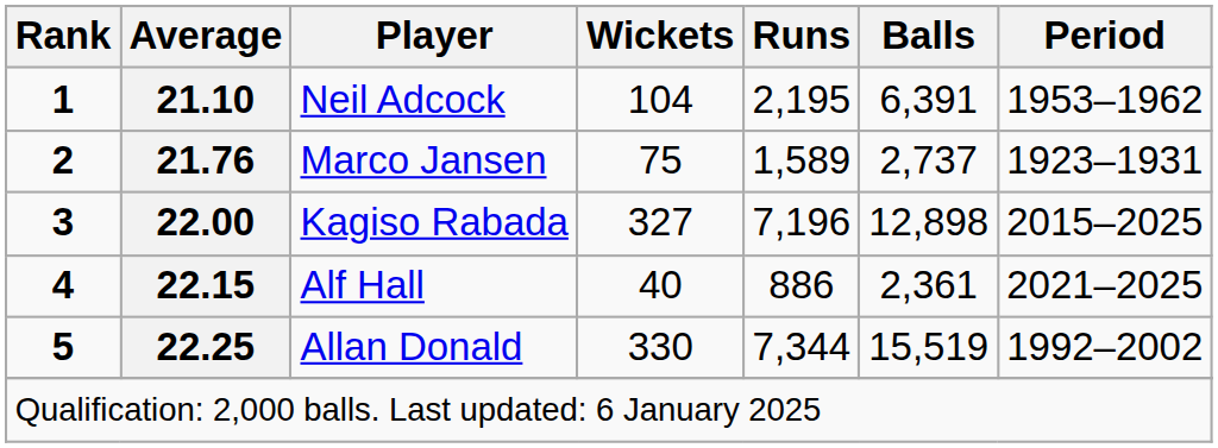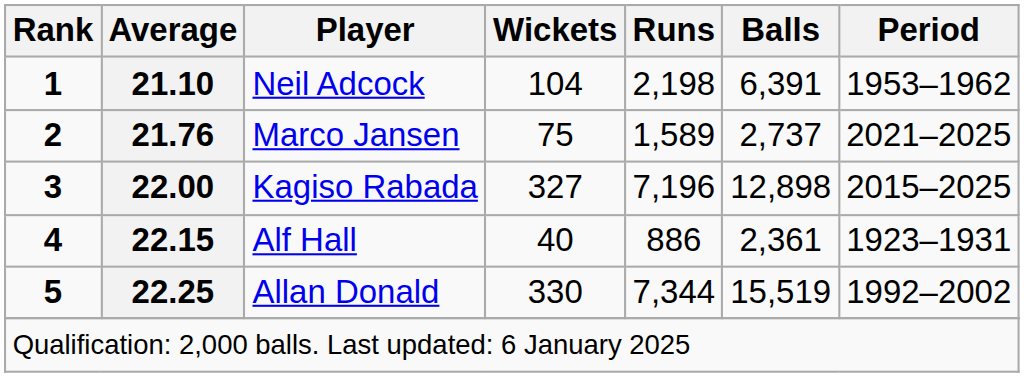 <table class="wikitable plainrowheaders sortable">
 <tr>
 <th scope=col>Rank</th>
 <th scope=col>Average</th>
 <th scope=col>Player</th>
 <th scope=col>Wickets</th>
 <th scope=col>Runs</th>
 <th scope=col>Balls</th>
 <th scope=col>Period</th>
 </tr>
 <tr>
 <td align=center><strong>1</strong></td>
 <th scope=row style=text-align:center;>21.10</th>
 <td><a href='#'>Neil Adcock</a></td>
 <td align=center>104</td>
-<td align=center>2,195</td>
+<td align=center>2,198</td>
 <td align=center>6,391</td>
 <td>1953–1962</td>
 </tr>
 <tr>
 <td align=center><strong>2</strong></td>
 <th scope=row style=text-align:center;>21.76</th>
 <td><a href='#'>Marco Jansen</a></td>
 <td align=center>75</td>
 <td align=center>1,589</td>
 <td align=center>2,737</td>
-<td>1923–1931</td>
+<td>2021–2025</td>
 </tr>
 <tr>
 <td align=center><strong>3</strong></td>
 <th scope=row style=text-align:center;>22.00</th>
 <td><a href='#'>Kagiso Rabada</a></td>
 <td align=center>327</td>
 <td align=center>7,196</td>
 <td align=center>12,898</td>
 <td>2015–2025</td>
 </tr>
 <tr>
 <td align=center><strong>4</strong></td>
 <th scope=row style=text-align:center;>22.15</th>
 <td><a href='#'>Alf Hall</a></td>
 <td align=center>40</td>
 <td align=center>886</td>
 <td align=center>2,361</td>
-<td>2021–2025</td>
+<td>1923–1931</td>
 </tr>
 <tr>
 <td align=center><strong>5</strong></td>
 <th scope=row style=text-align:center;>22.25</th>
 <td><a href='#'>Allan Donald</a></td>
 <td align=center>330</td>
 <td align=center>7,344</td>
 <td align=center>15,519</td>
 <td>1992–2002</td>
 </tr>
 <tr>
 </tr>
 <tr class=sortbottom>
 <td colspan=7><small>Qualification: 2,000 balls. Last updated: 6 January 2025</small></td>
 </tr>
 </table>
